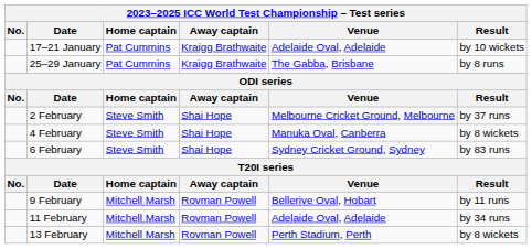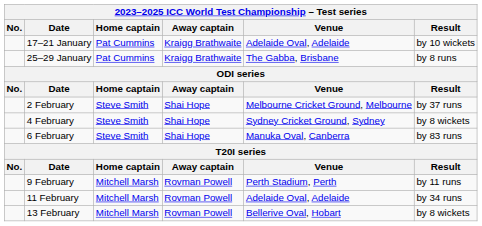 <table class="wikitable">
 <tr>
 <th colspan="9"><a href='#'>2023–2025 ICC World Test Championship</a> – Test series</th>
 </tr>
 <tr>
 <th>No.</th>
 <th>Date</th>
 <th>Home captain</th>
 <th>Away captain</th>
 <th>Venue</th>
 <th>Result</th>
 </tr>
 <tr>
 <td></td>
 <td>17–21 January</td>
 <td><a href='#'>Pat Cummins</a></td>
 <td><a href='#'>Kraigg Brathwaite</a></td>
 <td><a href='#'>Adelaide Oval</a>, <a href='#'>Adelaide</a></td>
 <td> by 10 wickets</td>
 </tr>
 <tr>
 <td></td>
 <td>25–29 January</td>
 <td><a href='#'>Pat Cummins</a></td>
 <td><a href='#'>Kraigg Brathwaite</a></td>
 <td><a href='#'>The Gabba</a>, <a href='#'>Brisbane</a></td>
 <td> by 8 runs</td>
 </tr>
 <tr>
 <th colspan="9">ODI series</th>
 </tr>
 <tr>
 <th>No.</th>
 <th>Date</th>
 <th>Home captain</th>
 <th>Away captain</th>
 <th>Venue</th>
 <th>Result</th>
 </tr>
 <tr>
 <td></td>
 <td>2 February</td>
 <td><a href='#'>Steve Smith</a></td>
 <td><a href='#'>Shai Hope</a></td>
 <td><a href='#'>Melbourne Cricket Ground</a>, <a href='#'>Melbourne</a></td>
 <td> by 37 runs</td>
 </tr>
 <tr>
 <td></td>
 <td>4 February</td>
 <td><a href='#'>Steve Smith</a></td>
 <td><a href='#'>Shai Hope</a></td>
-<td><a href='#'>Manuka Oval</a>, <a href='#'>Canberra</a></td>
+<td><a href='#'>Sydney Cricket Ground</a>, <a href='#'>Sydney</a></td>
 <td> by 8 wickets</td>
 </tr>
 <tr>
 <td></td>
 <td>6 February</td>
 <td><a href='#'>Steve Smith</a></td>
 <td><a href='#'>Shai Hope</a></td>
-<td><a href='#'>Sydney Cricket Ground</a>, <a href='#'>Sydney</a></td>
+<td><a href='#'>Manuka Oval</a>, <a href='#'>Canberra</a></td>
 <td> by 83 runs</td>
 </tr>
 <tr>
 <th colspan="9">T20I series</th>
 </tr>
 <tr>
 <th>No.</th>
 <th>Date</th>
 <th>Home captain</th>
 <th>Away captain</th>
 <th>Venue</th>
 <th>Result</th>
 </tr>
 <tr>
 <td></td>
 <td>9 February</td>
 <td><a href='#'>Mitchell Marsh</a></td>
 <td><a href='#'>Rovman Powell</a></td>
-<td><a href='#'>Bellerive Oval</a>, <a href='#'>Hobart</a></td>
+<td><a href='#'>Perth Stadium</a>, <a href='#'>Perth</a></td>
 <td> by 11 runs</td>
 </tr>
 <tr>
 <td></td>
 <td>11 February</td>
 <td><a href='#'>Mitchell Marsh</a></td>
 <td><a href='#'>Rovman Powell</a></td>
 <td><a href='#'>Adelaide Oval</a>, <a href='#'>Adelaide</a></td>
 <td> by 34 runs</td>
 </tr>
 <tr>
 <td></td>
 <td>13 February</td>
 <td><a href='#'>Mitchell Marsh</a></td>
 <td><a href='#'>Rovman Powell</a></td>
-<td><a href='#'>Perth Stadium</a>, <a href='#'>Perth</a></td>
+<td><a href='#'>Bellerive Oval</a>, <a href='#'>Hobart</a></td>
 <td> by 8 wickets</td>
 </tr>
 </table>
